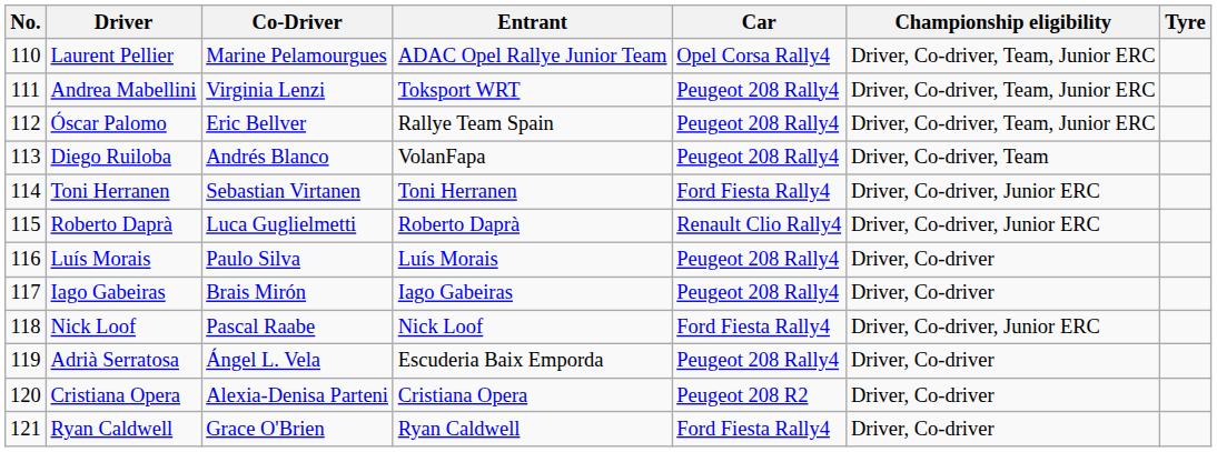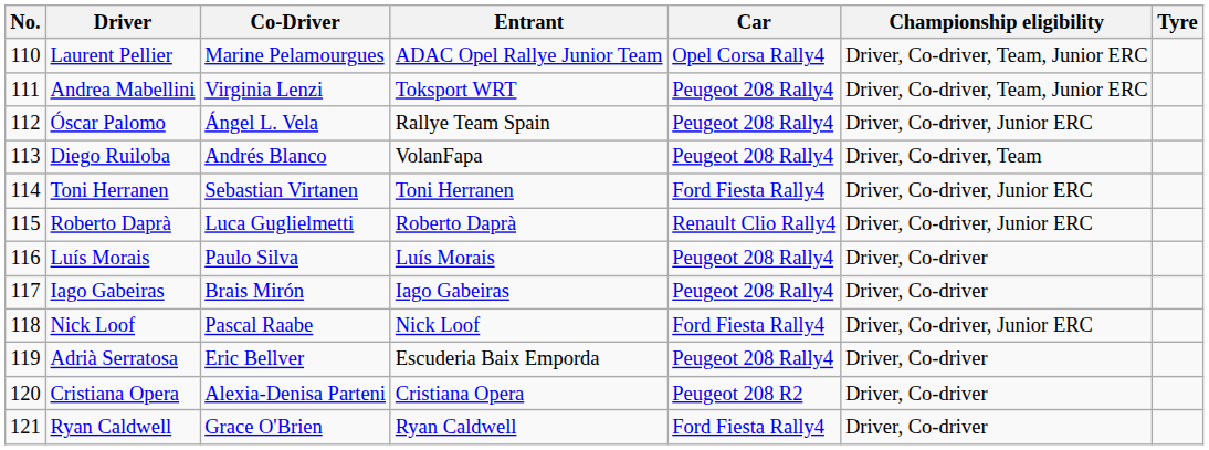 <table class="wikitable" style="font-size: 85%;">
 <tr>
 <th>No.</th>
 <th>Driver</th>
 <th>Co-Driver</th>
 <th>Entrant</th>
 <th>Car</th>
 <th>Championship eligibility</th>
 <th>Tyre</th>
 </tr>
 <tr>
 <td align="center">110</td>
 <td> <a href='#'>Laurent Pellier</a></td>
 <td> <a href='#'>Marine Pelamourgues</a></td>
 <td> <a href='#'>ADAC Opel Rallye Junior Team</a></td>
 <td><a href='#'>Opel Corsa Rally4</a></td>
 <td>Driver, Co-driver, Team, Junior ERC</td>
 <td align="center"></td>
 </tr>
 <tr>
 <td align="center">111</td>
 <td> <a href='#'>Andrea Mabellini</a></td>
 <td> <a href='#'>Virginia Lenzi</a></td>
 <td> <a href='#'>Toksport WRT</a></td>
 <td><a href='#'>Peugeot 208 Rally4</a></td>
 <td>Driver, Co-driver, Team, Junior ERC</td>
 <td align="center"></td>
 </tr>
 <tr>
 <td align="center">112</td>
 <td> <a href='#'>Óscar Palomo</a></td>
-<td> <a href='#'>Eric Bellver</a></td>
+<td> <a href='#'>Ángel L. Vela</a></td>
 <td> Rallye Team Spain</td>
 <td><a href='#'>Peugeot 208 Rally4</a></td>
-<td>Driver, Co-driver, Team, Junior ERC</td>
+<td>Driver, Co-driver, Junior ERC</td>
 <td align="center"></td>
 </tr>
 <tr>
 <td align="center">113</td>
 <td> <a href='#'>Diego Ruiloba</a></td>
 <td> <a href='#'>Andrés Blanco</a></td>
 <td> VolanFapa</td>
 <td><a href='#'>Peugeot 208 Rally4</a></td>
 <td>Driver, Co-driver, Team</td>
 <td align="center"></td>
 </tr>
 <tr>
 <td align="center">114</td>
 <td> <a href='#'>Toni Herranen</a></td>
 <td> <a href='#'>Sebastian Virtanen</a></td>
 <td> <a href='#'>Toni Herranen</a></td>
 <td><a href='#'>Ford Fiesta Rally4</a></td>
 <td>Driver, Co-driver, Junior ERC</td>
 <td align="center"></td>
 </tr>
 <tr>
 <td align="center">115</td>
 <td> <a href='#'>Roberto Daprà</a></td>
 <td> <a href='#'>Luca Guglielmetti</a></td>
 <td> <a href='#'>Roberto Daprà</a></td>
 <td><a href='#'>Renault Clio Rally4</a></td>
 <td>Driver, Co-driver, Junior ERC</td>
 <td align="center"></td>
 </tr>
 <tr>
 <td align="center">116</td>
 <td> <a href='#'>Luís Morais</a></td>
 <td> <a href='#'>Paulo Silva</a></td>
 <td> <a href='#'>Luís Morais</a></td>
 <td><a href='#'>Peugeot 208 Rally4</a></td>
 <td>Driver, Co-driver</td>
 <td align="center"></td>
 </tr>
 <tr>
 <td align="center">117</td>
 <td> <a href='#'>Iago Gabeiras</a></td>
 <td> <a href='#'>Brais Mirón</a></td>
 <td> <a href='#'>Iago Gabeiras</a></td>
 <td><a href='#'>Peugeot 208 Rally4</a></td>
 <td>Driver, Co-driver</td>
 <td align="center"></td>
 </tr>
 <tr>
 <td align="center">118</td>
 <td> <a href='#'>Nick Loof</a></td>
 <td> <a href='#'>Pascal Raabe</a></td>
 <td> <a href='#'>Nick Loof</a></td>
 <td><a href='#'>Ford Fiesta Rally4</a></td>
 <td>Driver, Co-driver, Junior ERC</td>
 <td align="center"></td>
 </tr>
 <tr>
 <td align="center">119</td>
 <td> <a href='#'>Adrià Serratosa</a></td>
-<td> <a href='#'>Ángel L. Vela</a></td>
+<td> <a href='#'>Eric Bellver</a></td>
 <td> Escuderia Baix Emporda</td>
 <td><a href='#'>Peugeot 208 Rally4</a></td>
 <td>Driver, Co-driver</td>
 <td align="center"></td>
 </tr>
 <tr>
 <td align="center">120</td>
 <td> <a href='#'>Cristiana Opera</a></td>
 <td> <a href='#'>Alexia-Denisa Parteni</a></td>
 <td> <a href='#'>Cristiana Opera</a></td>
 <td><a href='#'>Peugeot 208 R2</a></td>
 <td>Driver, Co-driver</td>
 <td align="center"></td>
 </tr>
 <tr>
 <td align="center">121</td>
 <td> <a href='#'>Ryan Caldwell</a></td>
 <td> <a href='#'>Grace O'Brien</a></td>
 <td> <a href='#'>Ryan Caldwell</a></td>
 <td><a href='#'>Ford Fiesta Rally4</a></td>
 <td>Driver, Co-driver</td>
 <td align="center"></td>
 </tr>
 </table>
